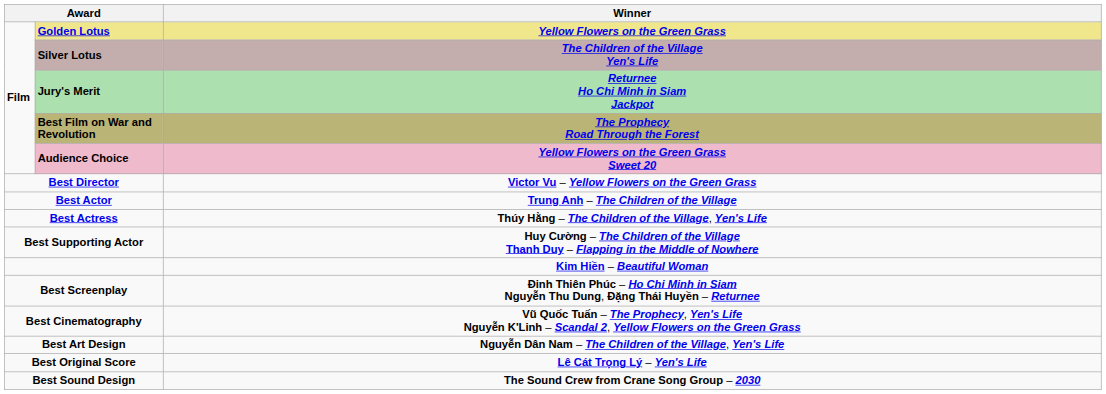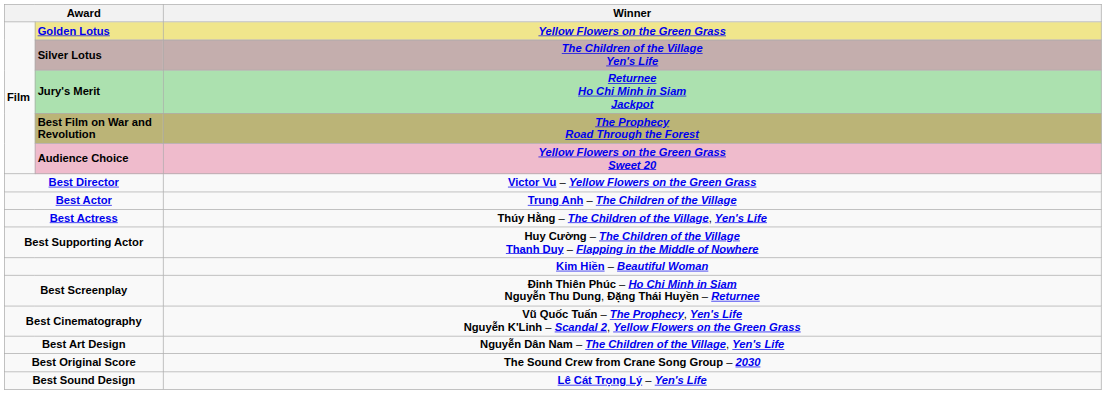 <table class=wikitable>
 <tr>
 <th width="12%" colspan="2">Award</th>
 <th width="76%">Winner</th>
 </tr>
 <tr>
 <td rowspan="5"><strong>Film</strong></td>
 <td style="background:#F0E68C"><strong><a href='#'>Golden Lotus</a></strong></td>
 <td style="background:#F0E68C" align=center><strong><em><a href='#'>Yellow Flowers on the Green Grass</a></em></strong></td>
 </tr>
 <tr>
 <td style="background:#C4AEAD"><strong>Silver Lotus</strong></td>
 <td style="background:#C4AEAD" align=center><strong><em><a href='#'>The Children of the Village</a></em></strong><br><strong><em><a href='#'>Yen's Life</a></em></strong></td>
 </tr>
 <tr>
 <td style="background:#ACE1AF"><strong>Jury's Merit</strong></td>
 <td style="background:#ACE1AF" align=center><strong><em><a href='#'>Returnee</a></em></strong><br><strong><em><a href='#'>Ho Chi Minh in Siam</a></em></strong><br><strong><em><a href='#'>Jackpot</a></em></strong></td>
 </tr>
 <tr>
 <td style="background:#BBB477"><strong>Best Film on War and Revolution</strong></td>
 <td style="background:#BBB477" align=center><strong><em><a href='#'>The Prophecy</a></em></strong><br><strong><em><a href='#'>Road Through the Forest</a></em></strong></td>
 </tr>
 <tr>
 <td style="background:#EFBBCC"><strong>Audience Choice</strong></td>
 <td style="background:#EFBBCC" align=center><strong><em><a href='#'>Yellow Flowers on the Green Grass</a></em></strong><br><strong><em><a href='#'>Sweet 20</a></em></strong></td>
 </tr>
 <tr>
 <td colspan="2" align=center><strong><a href='#'>Best Director</a></strong></td>
 <td align=center><strong><a href='#'>Victor Vu</a></strong> – <strong><em><a href='#'>Yellow Flowers on the Green Grass</a></em></strong></td>
 </tr>
 <tr>
 <td colspan="2" align=center><strong><a href='#'>Best Actor</a></strong></td>
 <td align=center><strong><a href='#'>Trung Anh</a></strong> – <strong><em><a href='#'>The Children of the Village</a></em></strong></td>
 </tr>
 <tr>
 <td colspan="2" align=center><strong><a href='#'>Best Actress</a></strong></td>
 <td align=center><strong>Thúy Hằng</strong> – <strong><em><a href='#'>The Children of the Village</a></em></strong>, <strong><em><a href='#'>Yen's Life</a></em></strong></td>
 </tr>
 <tr>
 <td colspan="2" align=center><strong>Best Supporting Actor</strong></td>
 <td align=center><strong>Huy Cường</strong> – <strong><em><a href='#'>The Children of the Village</a></em></strong><br><strong><a href='#'>Thanh Duy</a></strong> – <strong><em><a href='#'>Flapping in the Middle of Nowhere</a></em></strong></td>
 </tr>
 <tr>
 <td colspan="2" align=center><strong></strong></td>
 <td align=center><strong><a href='#'>Kim Hiền</a></strong> – <strong><em><a href='#'>Beautiful Woman</a></em></strong></td>
 </tr>
 <tr>
 <td colspan="2" align=center><strong>Best Screenplay</strong></td>
 <td align=center><strong>Đinh Thiên Phúc</strong> – <strong><em><a href='#'>Ho Chi Minh in Siam</a></em></strong><br><strong>Nguyễn Thu Dung</strong>, <strong>Đặng Thái Huyền</strong> – <strong><em><a href='#'>Returnee</a></em></strong></td>
 </tr>
 <tr>
 <td colspan="2" align=center><strong>Best Cinematography</strong></td>
 <td align=center><strong>Vũ Quốc Tuấn</strong> – <strong><em><a href='#'>The Prophecy</a></em></strong>, <strong><em><a href='#'>Yen's Life</a></em></strong><br><strong>Nguyễn K'Linh</strong> – <strong><em><a href='#'>Scandal 2</a></em></strong>, <strong><em><a href='#'>Yellow Flowers on the Green Grass</a></em></strong></td>
 </tr>
 <tr>
 <td colspan="2" align=center><strong>Best Art Design</strong></td>
 <td align=center><strong>Nguyễn Dân Nam</strong> – <strong><em><a href='#'>The Children of the Village</a></em></strong>, <strong><em><a href='#'>Yen's Life</a></em></strong></td>
 </tr>
 <tr>
 <td colspan="2" align=center><strong>Best Original Score</strong></td>
-<td align=center><strong><a href='#'>Lê Cát Trọng Lý</a></strong> – <strong><em><a href='#'>Yen's Life</a></em></strong></td>
+<td align=center><strong>The Sound Crew from Crane Song Group</strong> – <strong><em><a href='#'>2030</a></em></strong></td>
 </tr>
 <tr>
 <td colspan="2" align=center><strong>Best Sound Design</strong></td>
-<td align=center><strong>The Sound Crew from Crane Song Group</strong> – <strong><em><a href='#'>2030</a></em></strong></td>
+<td align=center><strong><a href='#'>Lê Cát Trọng Lý</a></strong> – <strong><em><a href='#'>Yen's Life</a></em></strong></td>
 </tr>
 </table>
